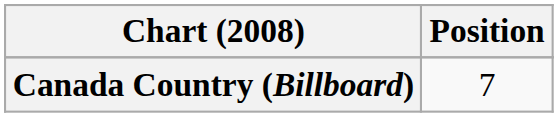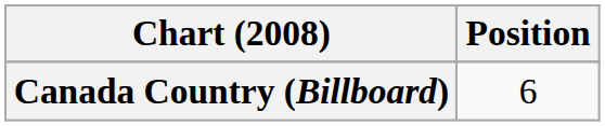 <table class="wikitable plainrowheaders" style="text-align:center;">
 <tr>
 <th scope="col">Chart (2008)</th>
 <th scope="col">Position</th>
 </tr>
 <tr>
 </tr>
 <tr>
 <th scope="row">Canada Country (<em>Billboard</em>)</th>
-<td>7</td>
+<td>6</td>
 </tr>
 </table>
